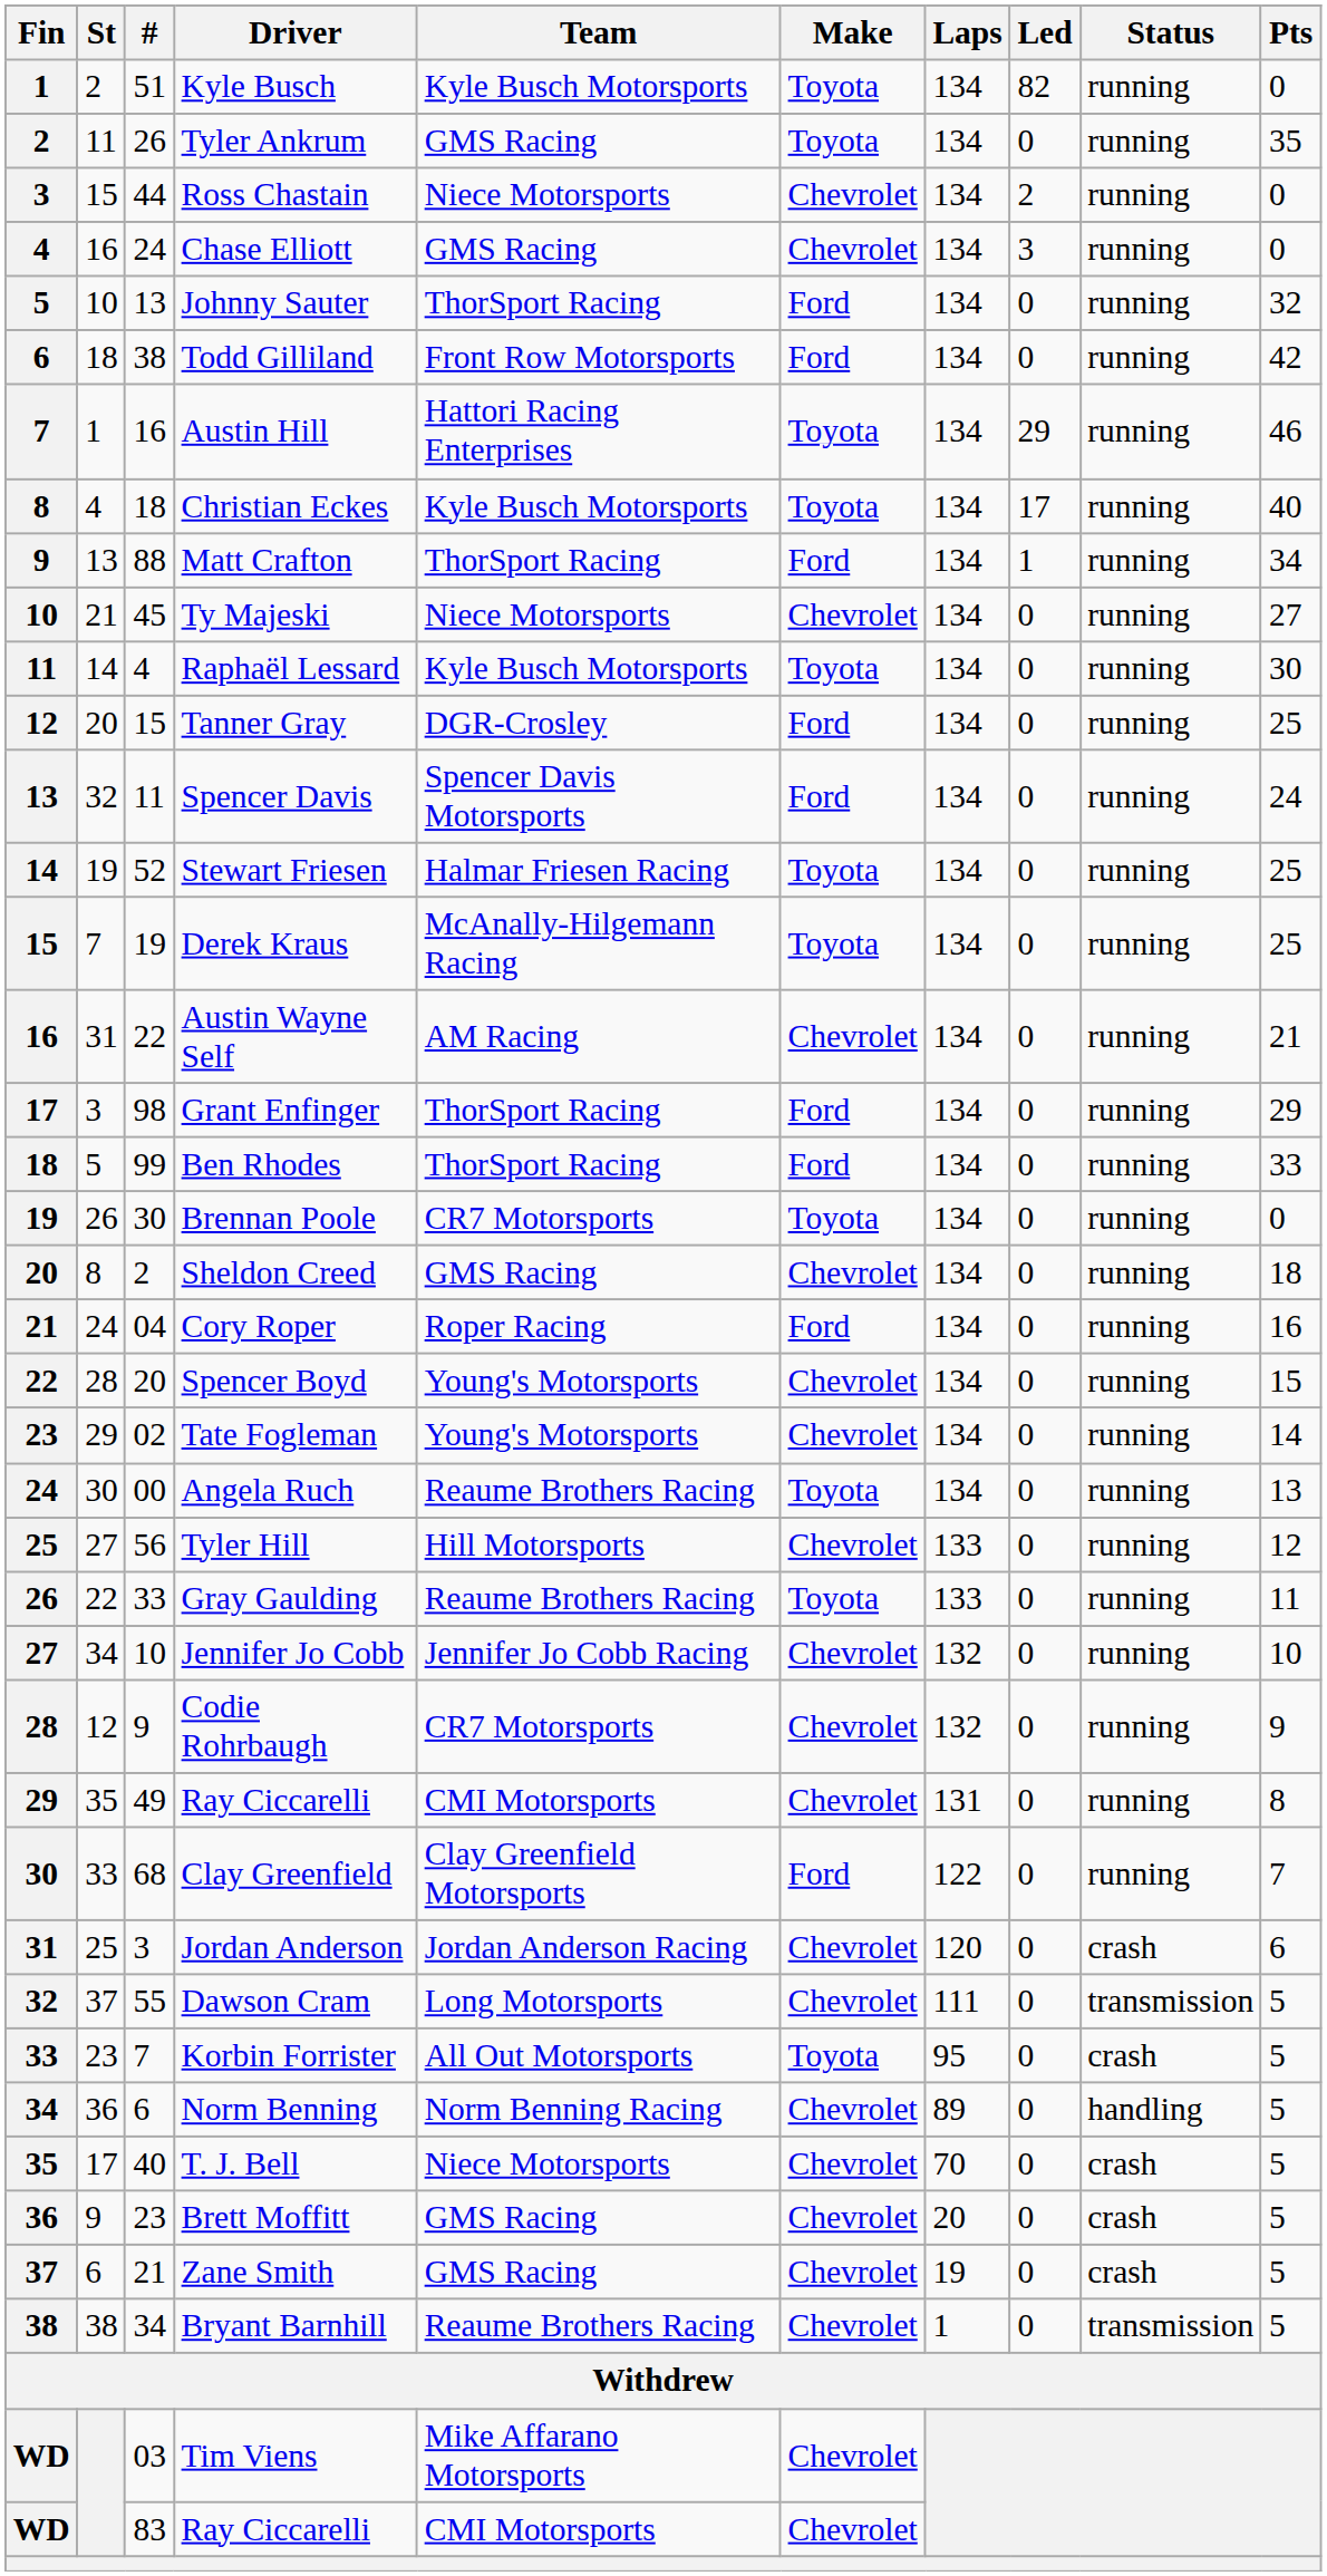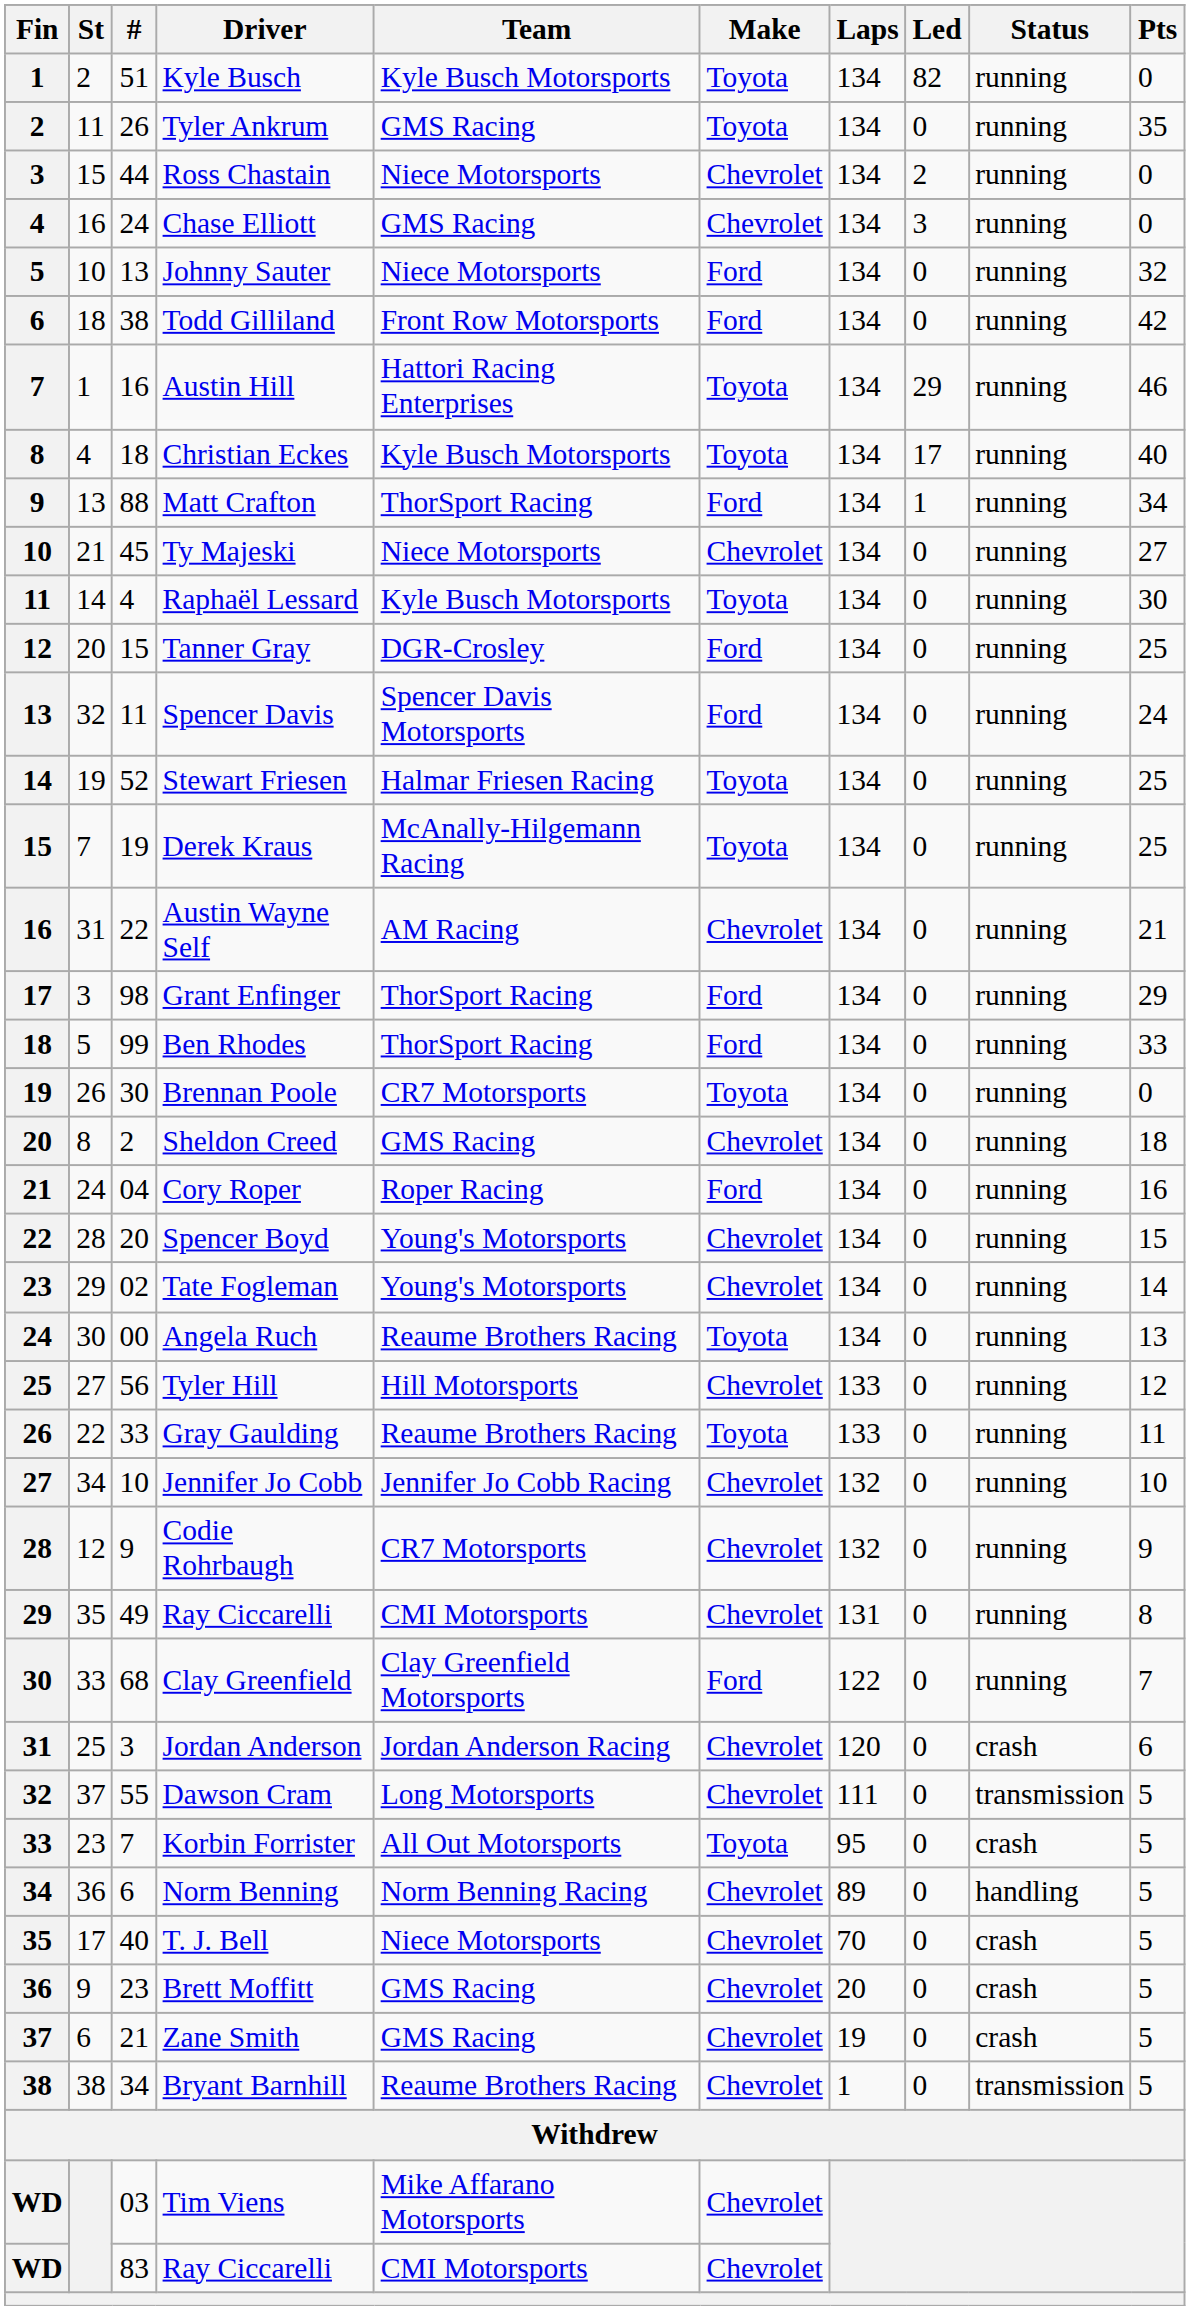 <table class="wikitable" style="font-size:95%">
 <tr>
 <th>Fin</th>
 <th>St</th>
 <th>#</th>
 <th>Driver</th>
 <th>Team</th>
 <th>Make</th>
 <th>Laps</th>
 <th>Led</th>
 <th>Status</th>
 <th>Pts</th>
 </tr>
 <tr>
 <th>1</th>
 <td>2</td>
 <td>51</td>
 <td><a href='#'>Kyle Busch</a></td>
 <td><a href='#'>Kyle Busch Motorsports</a></td>
 <td><a href='#'>Toyota</a></td>
 <td>134</td>
 <td>82</td>
 <td>running</td>
 <td>0</td>
 </tr>
 <tr>
 <th>2</th>
 <td>11</td>
 <td>26</td>
 <td><a href='#'>Tyler Ankrum</a></td>
 <td><a href='#'>GMS Racing</a></td>
 <td><a href='#'>Toyota</a></td>
 <td>134</td>
 <td>0</td>
 <td>running</td>
 <td>35</td>
 </tr>
 <tr>
 <th>3</th>
 <td>15</td>
 <td>44</td>
 <td><a href='#'>Ross Chastain</a></td>
 <td><a href='#'>Niece Motorsports</a></td>
 <td><a href='#'>Chevrolet</a></td>
 <td>134</td>
 <td>2</td>
 <td>running</td>
 <td>0</td>
 </tr>
 <tr>
 <th>4</th>
 <td>16</td>
 <td>24</td>
 <td><a href='#'>Chase Elliott</a></td>
 <td><a href='#'>GMS Racing</a></td>
 <td><a href='#'>Chevrolet</a></td>
 <td>134</td>
 <td>3</td>
 <td>running</td>
 <td>0</td>
 </tr>
 <tr>
 <th>5</th>
 <td>10</td>
 <td>13</td>
 <td><a href='#'>Johnny Sauter</a></td>
-<td><a href='#'>ThorSport Racing</a></td>
+<td><a href='#'>Niece Motorsports</a></td>
 <td><a href='#'>Ford</a></td>
 <td>134</td>
 <td>0</td>
 <td>running</td>
 <td>32</td>
 </tr>
 <tr>
 <th>6</th>
 <td>18</td>
 <td>38</td>
 <td><a href='#'>Todd Gilliland</a></td>
 <td><a href='#'>Front Row Motorsports</a></td>
 <td><a href='#'>Ford</a></td>
 <td>134</td>
 <td>0</td>
 <td>running</td>
 <td>42</td>
 </tr>
 <tr>
 <th>7</th>
 <td>1</td>
 <td>16</td>
 <td><a href='#'>Austin Hill</a></td>
 <td><a href='#'>Hattori Racing Enterprises</a></td>
 <td><a href='#'>Toyota</a></td>
 <td>134</td>
 <td>29</td>
 <td>running</td>
 <td>46</td>
 </tr>
 <tr>
 <th>8</th>
 <td>4</td>
 <td>18</td>
 <td><a href='#'>Christian Eckes</a></td>
 <td><a href='#'>Kyle Busch Motorsports</a></td>
 <td><a href='#'>Toyota</a></td>
 <td>134</td>
 <td>17</td>
 <td>running</td>
 <td>40</td>
 </tr>
 <tr>
 <th>9</th>
 <td>13</td>
 <td>88</td>
 <td><a href='#'>Matt Crafton</a></td>
 <td><a href='#'>ThorSport Racing</a></td>
 <td><a href='#'>Ford</a></td>
 <td>134</td>
 <td>1</td>
 <td>running</td>
 <td>34</td>
 </tr>
 <tr>
 <th>10</th>
 <td>21</td>
 <td>45</td>
 <td><a href='#'>Ty Majeski</a></td>
 <td><a href='#'>Niece Motorsports</a></td>
 <td><a href='#'>Chevrolet</a></td>
 <td>134</td>
 <td>0</td>
 <td>running</td>
 <td>27</td>
 </tr>
 <tr>
 <th>11</th>
 <td>14</td>
 <td>4</td>
 <td><a href='#'>Raphaël Lessard</a></td>
 <td><a href='#'>Kyle Busch Motorsports</a></td>
 <td><a href='#'>Toyota</a></td>
 <td>134</td>
 <td>0</td>
 <td>running</td>
 <td>30</td>
 </tr>
 <tr>
 <th>12</th>
 <td>20</td>
 <td>15</td>
 <td><a href='#'>Tanner Gray</a></td>
 <td><a href='#'>DGR-Crosley</a></td>
 <td><a href='#'>Ford</a></td>
 <td>134</td>
 <td>0</td>
 <td>running</td>
 <td>25</td>
 </tr>
 <tr>
 <th>13</th>
 <td>32</td>
 <td>11</td>
 <td><a href='#'>Spencer Davis</a></td>
 <td><a href='#'>Spencer Davis Motorsports</a></td>
 <td><a href='#'>Ford</a></td>
 <td>134</td>
 <td>0</td>
 <td>running</td>
 <td>24</td>
 </tr>
 <tr>
 <th>14</th>
 <td>19</td>
 <td>52</td>
 <td><a href='#'>Stewart Friesen</a></td>
 <td><a href='#'>Halmar Friesen Racing</a></td>
 <td><a href='#'>Toyota</a></td>
 <td>134</td>
 <td>0</td>
 <td>running</td>
 <td>25</td>
 </tr>
 <tr>
 <th>15</th>
 <td>7</td>
 <td>19</td>
 <td><a href='#'>Derek Kraus</a></td>
 <td><a href='#'>McAnally-Hilgemann Racing</a></td>
 <td><a href='#'>Toyota</a></td>
 <td>134</td>
 <td>0</td>
 <td>running</td>
 <td>25</td>
 </tr>
 <tr>
 <th>16</th>
 <td>31</td>
 <td>22</td>
 <td><a href='#'>Austin Wayne Self</a></td>
 <td><a href='#'>AM Racing</a></td>
 <td><a href='#'>Chevrolet</a></td>
 <td>134</td>
 <td>0</td>
 <td>running</td>
 <td>21</td>
 </tr>
 <tr>
 <th>17</th>
 <td>3</td>
 <td>98</td>
 <td><a href='#'>Grant Enfinger</a></td>
 <td><a href='#'>ThorSport Racing</a></td>
 <td><a href='#'>Ford</a></td>
 <td>134</td>
 <td>0</td>
 <td>running</td>
 <td>29</td>
 </tr>
 <tr>
 <th>18</th>
 <td>5</td>
 <td>99</td>
 <td><a href='#'>Ben Rhodes</a></td>
 <td><a href='#'>ThorSport Racing</a></td>
 <td><a href='#'>Ford</a></td>
 <td>134</td>
 <td>0</td>
 <td>running</td>
 <td>33</td>
 </tr>
 <tr>
 <th>19</th>
 <td>26</td>
 <td>30</td>
 <td><a href='#'>Brennan Poole</a></td>
 <td><a href='#'>CR7 Motorsports</a></td>
 <td><a href='#'>Toyota</a></td>
 <td>134</td>
 <td>0</td>
 <td>running</td>
 <td>0</td>
 </tr>
 <tr>
 <th>20</th>
 <td>8</td>
 <td>2</td>
 <td><a href='#'>Sheldon Creed</a></td>
 <td><a href='#'>GMS Racing</a></td>
 <td><a href='#'>Chevrolet</a></td>
 <td>134</td>
 <td>0</td>
 <td>running</td>
 <td>18</td>
 </tr>
 <tr>
 <th>21</th>
 <td>24</td>
 <td>04</td>
 <td><a href='#'>Cory Roper</a></td>
 <td><a href='#'>Roper Racing</a></td>
 <td><a href='#'>Ford</a></td>
 <td>134</td>
 <td>0</td>
 <td>running</td>
 <td>16</td>
 </tr>
 <tr>
 <th>22</th>
 <td>28</td>
 <td>20</td>
 <td><a href='#'>Spencer Boyd</a></td>
 <td><a href='#'>Young's Motorsports</a></td>
 <td><a href='#'>Chevrolet</a></td>
 <td>134</td>
 <td>0</td>
 <td>running</td>
 <td>15</td>
 </tr>
 <tr>
 <th>23</th>
 <td>29</td>
 <td>02</td>
 <td><a href='#'>Tate Fogleman</a></td>
 <td><a href='#'>Young's Motorsports</a></td>
 <td><a href='#'>Chevrolet</a></td>
 <td>134</td>
 <td>0</td>
 <td>running</td>
 <td>14</td>
 </tr>
 <tr>
 <th>24</th>
 <td>30</td>
 <td>00</td>
 <td><a href='#'>Angela Ruch</a></td>
 <td><a href='#'>Reaume Brothers Racing</a></td>
 <td><a href='#'>Toyota</a></td>
 <td>134</td>
 <td>0</td>
 <td>running</td>
 <td>13</td>
 </tr>
 <tr>
 <th>25</th>
 <td>27</td>
 <td>56</td>
 <td><a href='#'>Tyler Hill</a></td>
 <td><a href='#'>Hill Motorsports</a></td>
 <td><a href='#'>Chevrolet</a></td>
 <td>133</td>
 <td>0</td>
 <td>running</td>
 <td>12</td>
 </tr>
 <tr>
 <th>26</th>
 <td>22</td>
 <td>33</td>
 <td><a href='#'>Gray Gaulding</a></td>
 <td><a href='#'>Reaume Brothers Racing</a></td>
 <td><a href='#'>Toyota</a></td>
 <td>133</td>
 <td>0</td>
 <td>running</td>
 <td>11</td>
 </tr>
 <tr>
 <th>27</th>
 <td>34</td>
 <td>10</td>
 <td><a href='#'>Jennifer Jo Cobb</a></td>
 <td><a href='#'>Jennifer Jo Cobb Racing</a></td>
 <td><a href='#'>Chevrolet</a></td>
 <td>132</td>
 <td>0</td>
 <td>running</td>
 <td>10</td>
 </tr>
 <tr>
 <th>28</th>
 <td>12</td>
 <td>9</td>
 <td><a href='#'>Codie Rohrbaugh</a></td>
 <td><a href='#'>CR7 Motorsports</a></td>
 <td><a href='#'>Chevrolet</a></td>
 <td>132</td>
 <td>0</td>
 <td>running</td>
 <td>9</td>
 </tr>
 <tr>
 <th>29</th>
 <td>35</td>
 <td>49</td>
 <td><a href='#'>Ray Ciccarelli</a></td>
 <td><a href='#'>CMI Motorsports</a></td>
 <td><a href='#'>Chevrolet</a></td>
 <td>131</td>
 <td>0</td>
 <td>running</td>
 <td>8</td>
 </tr>
 <tr>
 <th>30</th>
 <td>33</td>
 <td>68</td>
 <td><a href='#'>Clay Greenfield</a></td>
 <td><a href='#'>Clay Greenfield Motorsports</a></td>
 <td><a href='#'>Ford</a></td>
 <td>122</td>
 <td>0</td>
 <td>running</td>
 <td>7</td>
 </tr>
 <tr>
 <th>31</th>
 <td>25</td>
 <td>3</td>
 <td><a href='#'>Jordan Anderson</a></td>
 <td><a href='#'>Jordan Anderson Racing</a></td>
 <td><a href='#'>Chevrolet</a></td>
 <td>120</td>
 <td>0</td>
 <td>crash</td>
 <td>6</td>
 </tr>
 <tr>
 <th>32</th>
 <td>37</td>
 <td>55</td>
 <td><a href='#'>Dawson Cram</a></td>
 <td><a href='#'>Long Motorsports</a></td>
 <td><a href='#'>Chevrolet</a></td>
 <td>111</td>
 <td>0</td>
 <td>transmission</td>
 <td>5</td>
 </tr>
 <tr>
 <th>33</th>
 <td>23</td>
 <td>7</td>
 <td><a href='#'>Korbin Forrister</a></td>
 <td><a href='#'>All Out Motorsports</a></td>
 <td><a href='#'>Toyota</a></td>
 <td>95</td>
 <td>0</td>
 <td>crash</td>
 <td>5</td>
 </tr>
 <tr>
 <th>34</th>
 <td>36</td>
 <td>6</td>
 <td><a href='#'>Norm Benning</a></td>
 <td><a href='#'>Norm Benning Racing</a></td>
 <td><a href='#'>Chevrolet</a></td>
 <td>89</td>
 <td>0</td>
 <td>handling</td>
 <td>5</td>
 </tr>
 <tr>
 <th>35</th>
 <td>17</td>
 <td>40</td>
 <td><a href='#'>T. J. Bell</a></td>
 <td><a href='#'>Niece Motorsports</a></td>
 <td><a href='#'>Chevrolet</a></td>
 <td>70</td>
 <td>0</td>
 <td>crash</td>
 <td>5</td>
 </tr>
 <tr>
 <th>36</th>
 <td>9</td>
 <td>23</td>
 <td><a href='#'>Brett Moffitt</a></td>
 <td><a href='#'>GMS Racing</a></td>
 <td><a href='#'>Chevrolet</a></td>
 <td>20</td>
 <td>0</td>
 <td>crash</td>
 <td>5</td>
 </tr>
 <tr>
 <th>37</th>
 <td>6</td>
 <td>21</td>
 <td><a href='#'>Zane Smith</a></td>
 <td><a href='#'>GMS Racing</a></td>
 <td><a href='#'>Chevrolet</a></td>
 <td>19</td>
 <td>0</td>
 <td>crash</td>
 <td>5</td>
 </tr>
 <tr>
 <th>38</th>
 <td>38</td>
 <td>34</td>
 <td><a href='#'>Bryant Barnhill</a></td>
 <td><a href='#'>Reaume Brothers Racing</a></td>
 <td><a href='#'>Chevrolet</a></td>
 <td>1</td>
 <td>0</td>
 <td>transmission</td>
 <td>5</td>
 </tr>
 <tr>
 <th colspan="10">Withdrew</th>
 </tr>
 <tr>
 <th>WD</th>
 <th rowspan="2"></th>
 <td>03</td>
 <td><a href='#'>Tim Viens</a></td>
 <td><a href='#'>Mike Affarano Motorsports</a></td>
 <td><a href='#'>Chevrolet</a></td>
 <th colspan="4" rowspan="2"></th>
 </tr>
 <tr>
 <th>WD</th>
 <td>83</td>
 <td><a href='#'>Ray Ciccarelli</a></td>
 <td><a href='#'>CMI Motorsports</a></td>
 <td><a href='#'>Chevrolet</a></td>
 </tr>
 <tr>
 <th colspan="10"></th>
 </tr>
 </table>
